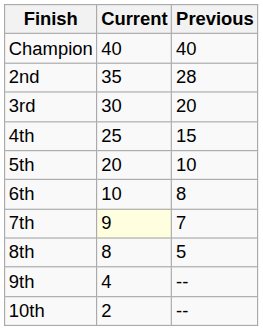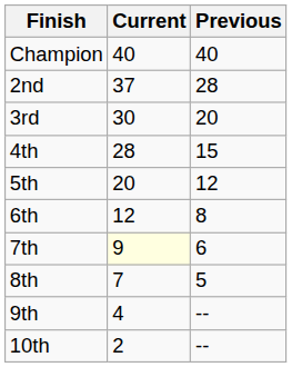 <table class=wikitable>
 <tr>
 <th>Finish</th>
 <th>Current</th>
 <th>Previous</th>
 </tr>
 <tr>
 <td>Champion</td>
 <td>40</td>
 <td>40</td>
 </tr>
 <tr>
 <td>2nd</td>
-<td>35</td>
+<td>37</td>
 <td>28</td>
 </tr>
 <tr>
 <td>3rd</td>
 <td>30</td>
 <td>20</td>
 </tr>
 <tr>
 <td>4th</td>
-<td>25</td>
+<td>28</td>
 <td>15</td>
 </tr>
 <tr>
 <td>5th</td>
 <td>20</td>
-<td>10</td>
+<td>12</td>
 </tr>
 <tr>
 <td>6th</td>
-<td>10</td>
+<td>12</td>
 <td>8</td>
 </tr>
 <tr>
 <td>7th</td>
 <td style="background: lightyellow;">9</td>
-<td>7</td>
+<td>6</td>
 </tr>
 <tr>
 <td>8th</td>
-<td>8</td>
+<td>7</td>
 <td>5</td>
 </tr>
 <tr>
 <td>9th</td>
 <td>4</td>
 <td>--</td>
 </tr>
 <tr>
 <td>10th</td>
 <td>2</td>
 <td>--</td>
 </tr>
 </table>
